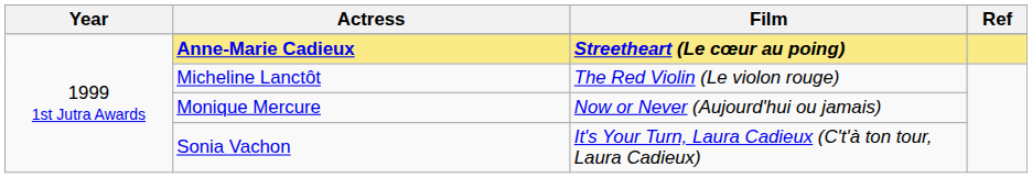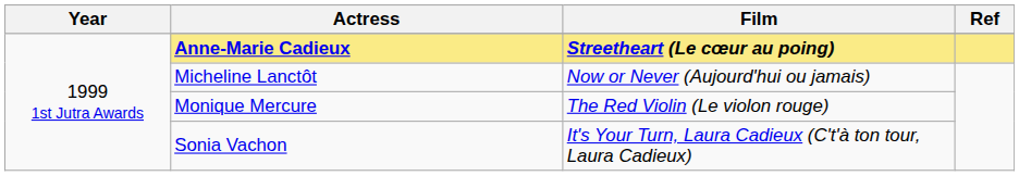 <table class="wikitable" style="width:100%;">
 <tr style="background:#bebebe;">
 <th style="width:8%;">Year</th>
 <th style="width:19%;">Actress</th>
 <th style="width:19%;">Film</th>
 <th style="width:2%;">Ref</th>
 </tr>
 <tr>
 <td rowspan="5" align="center">1999 <br> <small><a href='#'>1st Jutra Awards</a></small></td>
 </tr>
 <tr style="background:#FAEB86">
 <td><strong><a href='#'>Anne-Marie Cadieux</a></strong></td>
 <td><strong><em><a href='#'>Streetheart</a> (Le cœur au poing)</em></strong></td>
 <td></td>
 </tr>
 <tr>
 <td><a href='#'>Micheline Lanctôt</a></td>
-<td><em><a href='#'>The Red Violin</a> (Le violon rouge)</em></td>
+<td><em><a href='#'>Now or Never</a> (Aujourd'hui ou jamais)</em></td>
 <td rowspan=3></td>
 </tr>
 <tr>
 <td><a href='#'>Monique Mercure</a></td>
-<td><em><a href='#'>Now or Never</a> (Aujourd'hui ou jamais)</em></td>
+<td><em><a href='#'>The Red Violin</a> (Le violon rouge)</em></td>
 </tr>
 <tr>
 <td><a href='#'>Sonia Vachon</a></td>
 <td><em><a href='#'>It's Your Turn, Laura Cadieux</a> (C't'à ton tour, Laura Cadieux)</em></td>
 </tr>
 </table>
